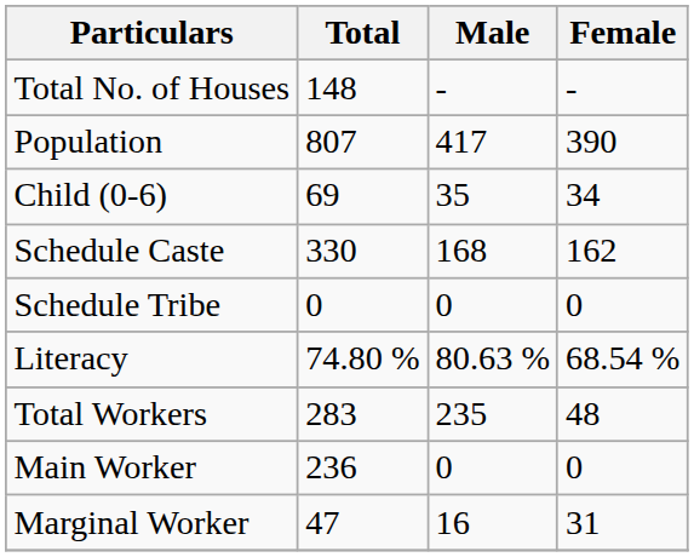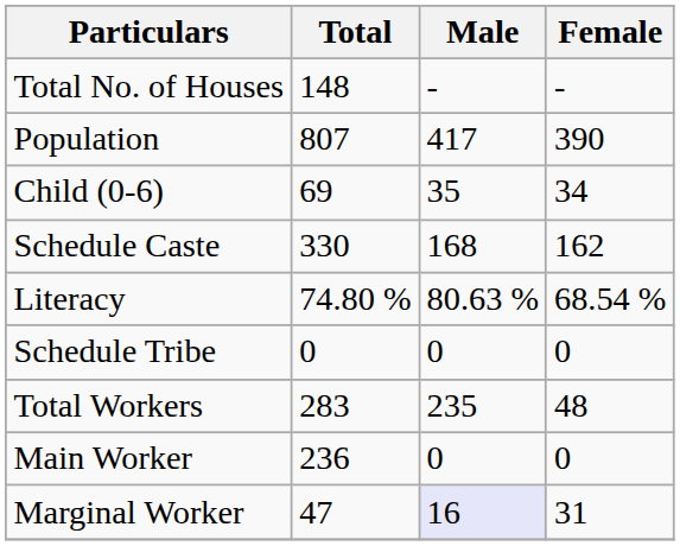 <table class="wikitable sortable">
 <tr>
 <th>Particulars</th>
 <th>Total</th>
 <th>Male</th>
 <th>Female</th>
 </tr>
 <tr>
 <td>Total No. of Houses</td>
 <td>148</td>
 <td>-</td>
 <td>-</td>
 </tr>
 <tr>
 <td>Population</td>
 <td>807</td>
 <td>417</td>
 <td>390</td>
 </tr>
 <tr>
 <td>Child (0-6)</td>
 <td>69</td>
 <td>35</td>
 <td>34</td>
 </tr>
 <tr>
 <td>Schedule Caste</td>
 <td>330</td>
 <td>168</td>
 <td>162</td>
 </tr>
 <tr>
+<td>Literacy</td>
+<td>74.80 %</td>
+<td>80.63 %</td>
+<td>68.54 %</td>
+</tr>
+<tr>
 <td>Schedule Tribe</td>
 <td>0</td>
 <td>0</td>
 <td>0</td>
-</tr>
-<tr>
-<td>Literacy</td>
-<td>74.80 %</td>
-<td>80.63 %</td>
-<td>68.54 %</td>
 </tr>
 <tr>
 <td>Total Workers</td>
 <td>283</td>
 <td>235</td>
 <td>48</td>
 </tr>
 <tr>
 <td>Main Worker</td>
 <td>236</td>
 <td>0</td>
 <td>0</td>
 </tr>
 <tr>
 <td>Marginal Worker</td>
 <td>47</td>
-<td>16</td>
+<td style="background: lavender;">16</td>
 <td>31</td>
 </tr>
 <tr>
 </tr>
 </table>
